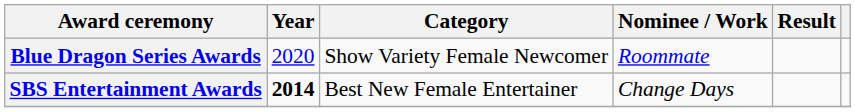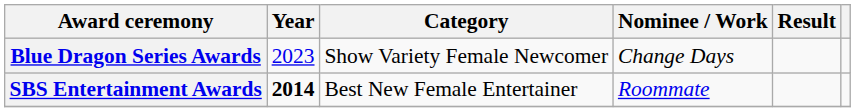 <table class="wikitable plainrowheaders sortable">
 <tr>
 <th scope="col">Award ceremony</th>
 <th scope="col">Year</th>
 <th scope="col">Category</th>
 <th scope="col">Nominee / Work</th>
 <th scope="col">Result</th>
 <th scope="col" class="unsortable"></th>
 </tr>
 <tr>
 <th scope="row"><a href='#'>Blue Dragon Series Awards</a></th>
-<td style="text-align:center"><a href='#'>2020</a></td>
+<td style="text-align:center"><a href='#'>2023</a></td>
 <td>Show Variety Female Newcomer</td>
-<td rowspan="1"><em><a href='#'>Roommate</a></em></td>
+<td><em>Change Days</em></td>
 <td></td>
 <td style="text-align:center" rowspan="1"></td>
 </tr>
 <tr>
 <th scope="row"  rowspan="1"><a href='#'>SBS Entertainment Awards</a></th>
 <td style="text-align:center" rowspan="1"><strong>2014</strong></td>
 <td rowspan="1">Best New Female Entertainer</td>
-<td><em>Change Days</em></td>
+<td rowspan="1"><em><a href='#'>Roommate</a></em></td>
 <td></td>
 <td style="text-align:center"></td>
 </tr>
 <tr>
 </tr>
 </table>
